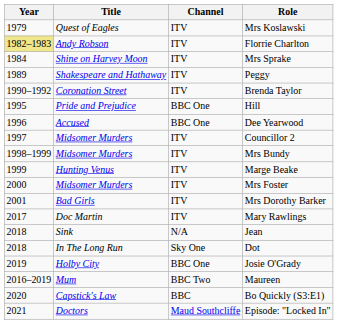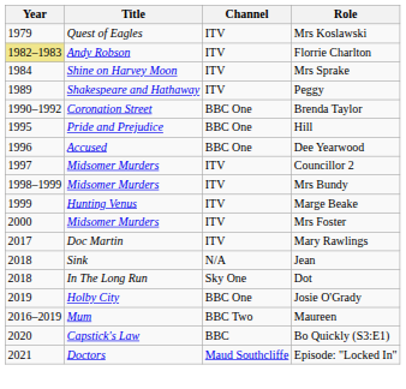 <table class="wikitable sortable">
 <tr>
 <th>Year</th>
 <th>Title</th>
 <th>Channel</th>
 <th>Role</th>
 </tr>
 <tr>
 <td>1979</td>
 <td><em>Quest of Eagles</em></td>
 <td>ITV</td>
 <td>Mrs Koslawski</td>
 </tr>
 <tr>
 <td style="background: khaki;">1982–1983</td>
 <td><em><a href='#'>Andy Robson</a></em></td>
 <td>ITV</td>
 <td>Florrie Charlton</td>
 </tr>
 <tr>
 <td>1984</td>
 <td><em><a href='#'>Shine on Harvey Moon</a></em></td>
 <td>ITV</td>
 <td>Mrs Sprake </td>
 </tr>
 <tr>
 <td>1989</td>
 <td><em><a href='#'>Shakespeare and Hathaway</a></em></td>
 <td>ITV</td>
 <td>Peggy</td>
 </tr>
 <tr>
 <td>1990–1992</td>
 <td><em><a href='#'>Coronation Street</a></em></td>
-<td>ITV</td>
+<td>BBC One</td>
 <td>Brenda Taylor</td>
 </tr>
 <tr>
 <td>1995</td>
 <td><em><a href='#'>Pride and Prejudice</a></em></td>
 <td>BBC One</td>
 <td>Hill</td>
 </tr>
 <tr>
 <td>1996</td>
 <td><em><a href='#'>Accused</a></em></td>
 <td>BBC One</td>
 <td>Dee Yearwood </td>
 </tr>
 <tr>
 <td>1997</td>
 <td><em><a href='#'>Midsomer Murders</a></em></td>
 <td>ITV</td>
 <td>Councillor 2</td>
 </tr>
 <tr>
 <td>1998–1999</td>
 <td><em><a href='#'>Midsomer Murders</a></em></td>
 <td>ITV</td>
 <td>Mrs Bundy</td>
 </tr>
 <tr>
 <td>1999</td>
 <td><em><a href='#'>Hunting Venus</a></em></td>
 <td>ITV</td>
 <td>Marge Beake</td>
 </tr>
 <tr>
 <td>2000</td>
 <td><em><a href='#'>Midsomer Murders</a></em></td>
 <td>ITV</td>
 <td>Mrs Foster</td>
-</tr>
-<tr>
-<td>2001</td>
-<td><em><a href='#'>Bad Girls</a></em></td>
-<td>ITV</td>
-<td>Mrs Dorothy Barker</td>
 </tr>
 <tr>
 <td>2017</td>
 <td><em>Doc Martin</em></td>
 <td>ITV</td>
 <td>Mary Rawlings</td>
 </tr>
 <tr>
 <td>2018</td>
 <td><em>Sink</em></td>
 <td>N/A</td>
 <td>Jean</td>
 </tr>
 <tr>
 <td>2018</td>
 <td><em>In The Long Run</em></td>
 <td>Sky One</td>
 <td>Dot</td>
 </tr>
 <tr>
 <td>2019</td>
 <td><em><a href='#'>Holby City</a></em></td>
 <td>BBC One</td>
 <td>Josie O'Grady</td>
 </tr>
 <tr>
 <td>2016–2019</td>
 <td><em><a href='#'>Mum</a></em></td>
 <td>BBC Two</td>
 <td>Maureen</td>
 </tr>
 <tr>
 <td>2020</td>
 <td><em><a href='#'>Capstick's Law</a></em></td>
 <td>BBC</td>
 <td>Bo Quickly (S3:E1)</td>
 </tr>
 <tr>
 <td>2021</td>
 <td><em><a href='#'>Doctors</a></em></td>
 <td><a href='#'>Maud Southcliffe</a></td>
 <td>Episode: "Locked In"</td>
 </tr>
 </table>
